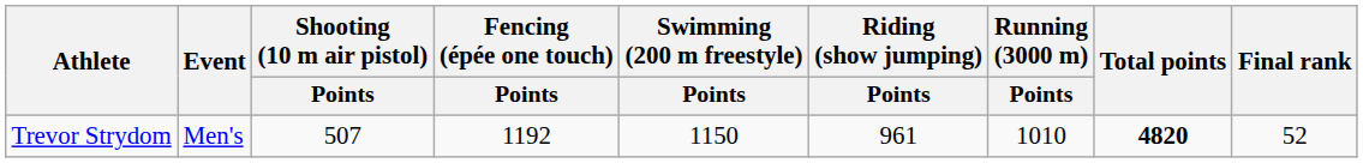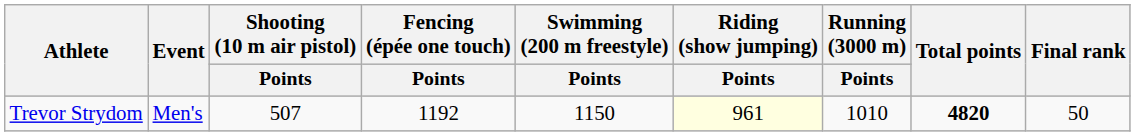 <table class="wikitable" style="font-size:90%">
 <tr>
 <th rowspan="2">Athlete</th>
 <th rowspan="2">Event</th>
 <th>Shooting<br><span>(10 m air pistol)</span></th>
 <th>Fencing<br><span>(épée one touch)</span></th>
 <th>Swimming<br><span>(200 m freestyle)</span></th>
 <th>Riding<br><span>(show jumping)</span></th>
 <th>Running<br><span>(3000 m)</span></th>
 <th rowspan=2>Total points</th>
 <th rowspan=2>Final rank</th>
 </tr>
 <tr style="font-size:95%">
 <th>Points</th>
 <th>Points</th>
 <th>Points</th>
 <th>Points</th>
 <th>Points</th>
 </tr>
 <tr align=center>
 <td align=left><a href='#'>Trevor Strydom</a></td>
 <td align=left rowspan=3><a href='#'>Men's</a></td>
 <td>507</td>
 <td>1192</td>
 <td>1150</td>
-<td>961</td>
+<td style="background: lightyellow;">961</td>
 <td>1010</td>
 <td><strong>4820</strong></td>
-<td>52</td>
+<td>50</td>
 </tr>
 </table>
